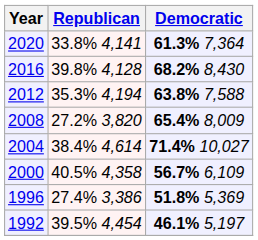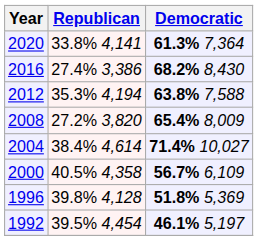 <table class="wikitable" style="float:right; font-size:95%;">
 <tr bgcolor=lightgrey>
 <th>Year</th>
 <th><a href='#'>Republican</a></th>
 <th><a href='#'>Democratic</a></th>
 </tr>
 <tr>
 <td align="center" bgcolor="#f0f0ff"><a href='#'>2020</a></td>
 <td align="center" bgcolor="#fff3f3">33.8% <em>4,141</em></td>
 <td align="center" bgcolor="#f0f0ff"><strong>61.3%</strong> <em>7,364</em></td>
 </tr>
 <tr>
 <td align="center" bgcolor="#f0f0ff"><a href='#'>2016</a></td>
-<td align="center" bgcolor="#fff3f3">39.8% <em>4,128</em></td>
+<td align="center" bgcolor="#fff3f3">27.4% <em>3,386</em></td>
 <td align="center" bgcolor="#f0f0ff"><strong>68.2%</strong> <em>8,430</em></td>
 </tr>
 <tr>
 <td align="center" bgcolor="#f0f0ff"><a href='#'>2012</a></td>
 <td align="center" bgcolor="#fff3f3">35.3% <em>4,194</em></td>
 <td align="center" bgcolor="#f0f0ff"><strong>63.8%</strong> <em>7,588</em></td>
 </tr>
 <tr>
 <td align="center" bgcolor="#f0f0ff"><a href='#'>2008</a></td>
 <td align="center" bgcolor="#fff3f3">27.2% <em>3,820</em></td>
 <td align="center" bgcolor="#f0f0ff"><strong>65.4%</strong> <em>8,009</em></td>
 </tr>
 <tr>
 <td align="center" bgcolor="#f0f0ff"><a href='#'>2004</a></td>
 <td align="center" bgcolor="#fff3f3">38.4% <em>4,614</em></td>
 <td align="center" bgcolor="#f0f0ff"><strong>71.4%</strong> <em>10,027</em></td>
 </tr>
 <tr>
 <td align="center" bgcolor="#f0f0ff"><a href='#'>2000</a></td>
 <td align="center" bgcolor="#fff3f3">40.5% <em>4,358</em></td>
 <td align="center" bgcolor="#f0f0ff"><strong>56.7%</strong> <em>6,109</em></td>
 </tr>
 <tr>
 <td align="center" bgcolor="#f0f0ff"><a href='#'>1996</a></td>
-<td align="center" bgcolor="#fff3f3">27.4% <em>3,386</em></td>
+<td align="center" bgcolor="#fff3f3">39.8% <em>4,128</em></td>
 <td align="center" bgcolor="#f0f0ff"><strong>51.8%</strong> <em>5,369</em></td>
 </tr>
 <tr>
 <td align="center" bgcolor="#f0f0ff"><a href='#'>1992</a></td>
 <td align="center" bgcolor="#fff3f3">39.5% <em>4,454</em></td>
 <td align="center" bgcolor="#f0f0ff"><strong>46.1%</strong> <em>5,197</em></td>
 </tr>
 <tr>
 </tr>
 </table>
